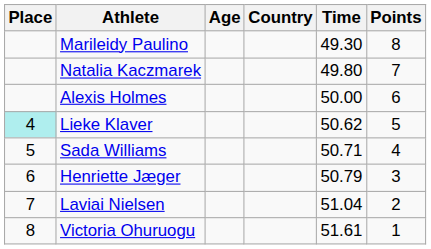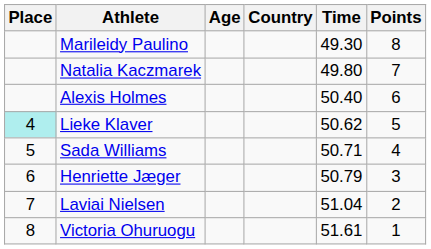 <table class="wikitable mw-datatable sortable">
 <tr>
 <th>Place</th>
 <th>Athlete</th>
 <th>Age</th>
 <th>Country</th>
 <th>Time</th>
 <th>Points</th>
 </tr>
 <tr>
 <td align=center></td>
 <td><a href='#'>Marileidy Paulino</a></td>
 <td></td>
 <td></td>
 <td>49.30</td>
 <td align=center>8</td>
 </tr>
 <tr>
 <td align=center></td>
 <td><a href='#'>Natalia Kaczmarek</a></td>
 <td></td>
 <td></td>
 <td>49.80</td>
 <td align=center>7</td>
 </tr>
 <tr>
 <td align=center></td>
 <td><a href='#'>Alexis Holmes</a></td>
 <td></td>
 <td></td>
-<td>50.00</td>
+<td>50.40</td>
 <td align=center>6</td>
 </tr>
 <tr>
 <td align=center style="background: paleturquoise;">4</td>
 <td><a href='#'>Lieke Klaver</a></td>
 <td></td>
 <td></td>
 <td>50.62</td>
 <td align=center>5</td>
 </tr>
 <tr>
 <td align=center>5</td>
 <td><a href='#'>Sada Williams</a></td>
 <td></td>
 <td></td>
 <td>50.71</td>
 <td align=center>4</td>
 </tr>
 <tr>
 <td align=center>6</td>
 <td><a href='#'>Henriette Jæger</a></td>
 <td></td>
 <td></td>
 <td>50.79</td>
 <td align=center>3</td>
 </tr>
 <tr>
 <td align=center>7</td>
 <td><a href='#'>Laviai Nielsen</a></td>
 <td></td>
 <td></td>
 <td>51.04</td>
 <td align=center>2</td>
 </tr>
 <tr>
 <td align=center>8</td>
 <td><a href='#'>Victoria Ohuruogu</a></td>
 <td></td>
 <td></td>
 <td>51.61</td>
 <td align=center>1</td>
 </tr>
 </table>
